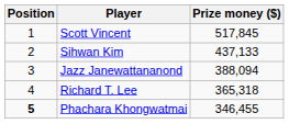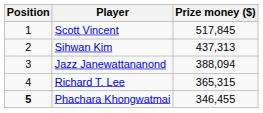 <table class="wikitable">
 <tr>
 <th>Position</th>
 <th>Player</th>
 <th>Prize money ($)</th>
 </tr>
 <tr>
 <td align=center>1</td>
 <td> <a href='#'>Scott Vincent</a></td>
 <td align=center>517,845</td>
 </tr>
 <tr>
 <td align=center>2</td>
 <td> <a href='#'>Sihwan Kim</a></td>
-<td align=center>437,133</td>
+<td align=center>437,313</td>
 </tr>
 <tr>
 <td align=center>3</td>
 <td> <a href='#'>Jazz Janewattananond</a></td>
 <td align=center>388,094</td>
 </tr>
 <tr>
 <td align=center>4</td>
 <td> <a href='#'>Richard T. Lee</a></td>
-<td align=center>365,318</td>
+<td align=center>365,315</td>
 </tr>
 <tr>
 <td align=center><strong>5</strong></td>
 <td> <a href='#'>Phachara Khongwatmai</a></td>
 <td align=center>346,455</td>
 </tr>
 </table>
